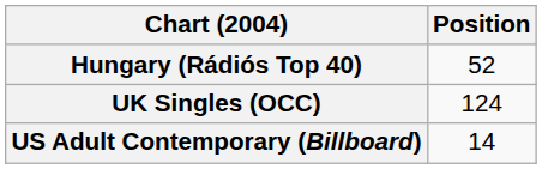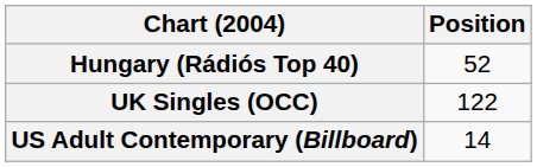 <table class="wikitable sortable plainrowheaders" style="text-align:center">
 <tr>
 <th>Chart (2004)</th>
 <th>Position</th>
 </tr>
 <tr>
 <th scope="row">Hungary (Rádiós Top 40)</th>
 <td>52</td>
 </tr>
 <tr>
 <th scope="row">UK Singles (OCC)</th>
-<td>124</td>
+<td>122</td>
 </tr>
 <tr>
 <th scope="row">US Adult Contemporary (<em>Billboard</em>)</th>
 <td>14</td>
 </tr>
 </table>
